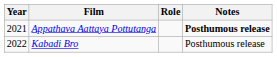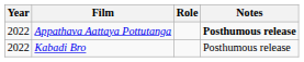 <table class="wikitable sortable">
 <tr>
 <th>Year</th>
 <th>Film</th>
 <th>Role</th>
 <th>Notes</th>
 </tr>
 <tr>
-<td>2021</td>
+<td>2022</td>
 <td><em><a href='#'>Appathava Aattaya Pottutanga</a></em></td>
 <td></td>
 <td><strong>Posthumous release</strong></td>
 </tr>
 <tr>
 <td>2022</td>
 <td><em><a href='#'>Kabadi Bro</a></em></td>
 <td></td>
 <td>Posthumous release</td>
 </tr>
 </table>
